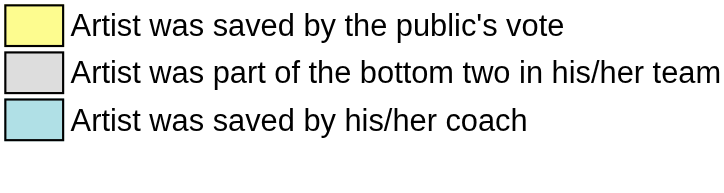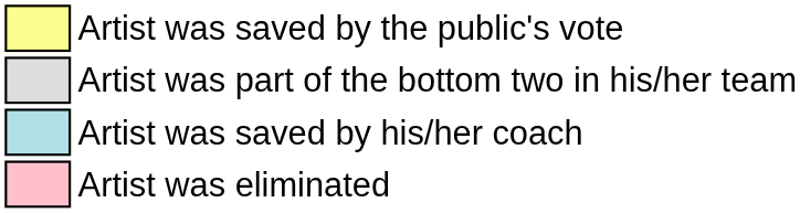 <table class="toccolours" style="font-size: 90%; white-space: nowrap;">
 <tr>
 <td style="background:#fdfc8f; border:1px solid black;">      </td>
 <td>Artist was saved by the public's vote</td>
 </tr>
 <tr>
 <td style="background:#ddd; border:1px solid black;">      </td>
 <td>Artist was part of the bottom two in his/her team</td>
 </tr>
 <tr>
 <td style="background:#b0e0e6; border:1px solid black;">      </td>
 <td>Artist was saved by his/her coach</td>
 </tr>
+<tr>
+<td style="background:pink; border:1px solid black;">      </td>
+<td>Artist was eliminated</td>
+</tr>
 </table>
